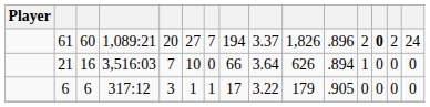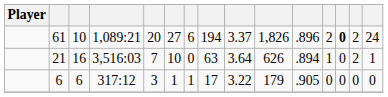 <table class="wikitable sortable" style="text-align:center;">
 <tr>
 <th>Player</th>
 <th></th>
 <th></th>
 <th></th>
 <th></th>
 <th></th>
 <th></th>
 <th></th>
 <th></th>
 <th></th>
 <th></th>
 <th></th>
 <th></th>
 <th></th>
 <th></th>
 </tr>
 <tr>
 <td></td>
 <td>61</td>
-<td>60</td>
+<td>10</td>
 <td>1,089:21</td>
 <td>20</td>
 <td>27</td>
-<td>7</td>
+<td>6</td>
 <td>194</td>
 <td>3.37</td>
 <td>1,826</td>
 <td>.896</td>
 <td>2</td>
 <td><strong>0</strong></td>
 <td>2</td>
 <td>24</td>
 </tr>
 <tr>
 <td></td>
 <td>21</td>
 <td>16</td>
 <td>3,516:03</td>
 <td>7</td>
 <td>10</td>
 <td>0</td>
-<td>66</td>
+<td>63</td>
 <td>3.64</td>
 <td>626</td>
 <td>.894</td>
 <td>1</td>
 <td>0</td>
-<td>0</td>
-<td>0</td>
+<td>2</td>
+<td>1</td>
 </tr>
 <tr>
 <td></td>
 <td>6</td>
 <td>6</td>
 <td>317:12</td>
 <td>3</td>
 <td>1</td>
 <td>1</td>
 <td>17</td>
 <td>3.22</td>
 <td>179</td>
 <td>.905</td>
 <td>0</td>
 <td>0</td>
 <td>0</td>
 <td>0</td>
 </tr>
 <tr>
 </tr>
 </table>
